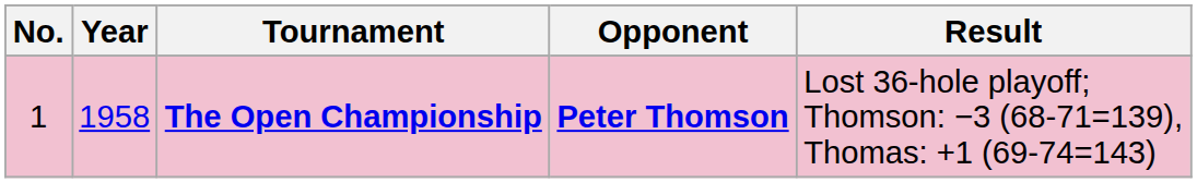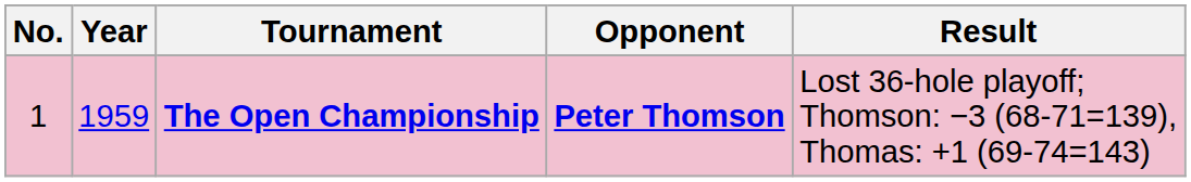 <table class="wikitable" style="font-size:95%;">
 <tr>
 <th>No.</th>
 <th>Year</th>
 <th>Tournament</th>
 <th>Opponent</th>
 <th>Result</th>
 </tr>
 <tr style="background:#F2C1D1;">
 <td align=center>1</td>
-<td><a href='#'>1958</a></td>
+<td><a href='#'>1959</a></td>
 <td><strong><a href='#'>The Open Championship</a></strong></td>
 <td><strong> <a href='#'>Peter Thomson</a></strong></td>
 <td>Lost 36-hole playoff;<br>Thomson: −3 (68-71=139),<br>Thomas: +1 (69-74=143)</td>
 </tr>
 </table>
